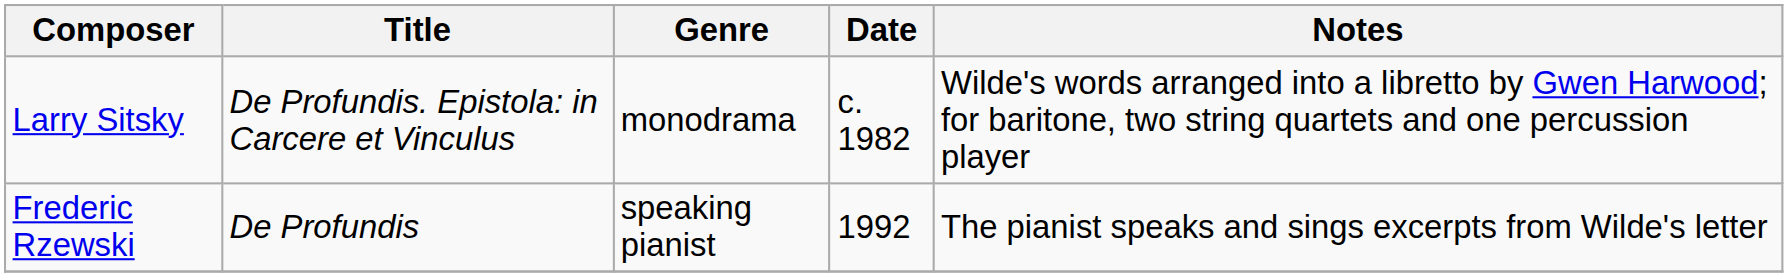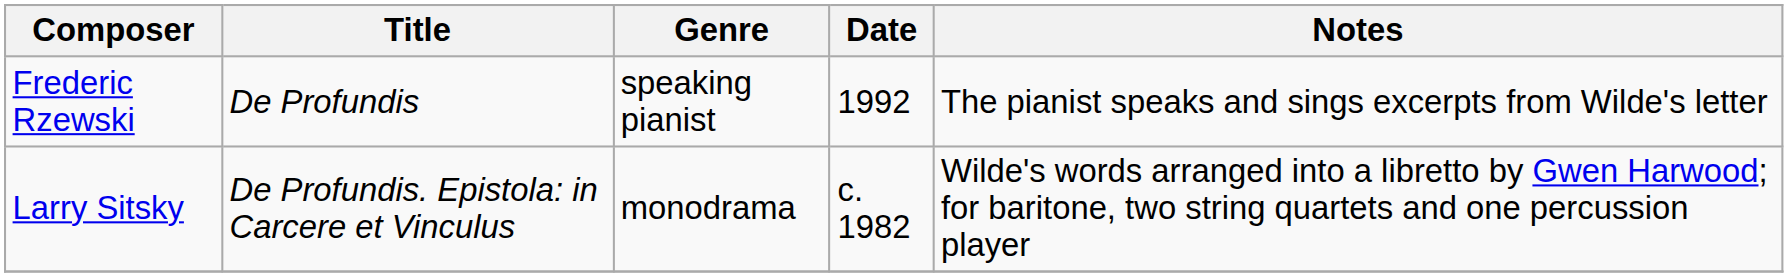 <table class="wikitable sortable" style="text-align: left">
 <tr>
 <th>Composer</th>
 <th>Title</th>
 <th>Genre</th>
 <th>Date</th>
 <th>Notes</th>
 </tr>
 <tr>
+<td><a href='#'>Frederic Rzewski</a></td>
+<td><em>De Profundis</em></td>
+<td>speaking pianist</td>
+<td>1992</td>
+<td>The pianist speaks and sings excerpts from Wilde's letter</td>
+</tr>
+<tr>
 <td><a href='#'>Larry Sitsky</a></td>
 <td><em>De Profundis. Epistola: in Carcere et Vinculus</em></td>
 <td>monodrama</td>
 <td>c. 1982</td>
 <td>Wilde's words arranged into a libretto by <a href='#'>Gwen Harwood</a>; for baritone, two string quartets and one percussion player</td>
 </tr>
 <tr>
-<td><a href='#'>Frederic Rzewski</a></td>
-<td><em>De Profundis</em></td>
-<td>speaking pianist</td>
-<td>1992</td>
-<td>The pianist speaks and sings excerpts from Wilde's letter</td>
-</tr>
-<tr>
 </tr>
 </table>
